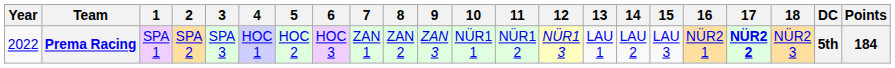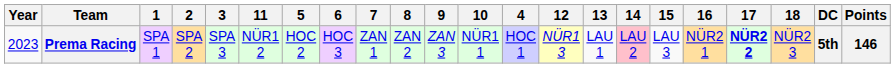 <table class="wikitable" style="text-align:center; font-size:85%;">
 <tr>
 <th>Year</th>
 <th>Team</th>
 <th>1</th>
 <th>2</th>
 <th>3</th>
-<th>4</th>
+<th>11</th>
 <th>5</th>
 <th>6</th>
 <th>7</th>
 <th>8</th>
 <th>9</th>
 <th>10</th>
-<th>11</th>
+<th>4</th>
 <th>12</th>
 <th>13</th>
 <th>14</th>
 <th>15</th>
 <th>16</th>
 <th>17</th>
 <th>18</th>
 <th>DC</th>
 <th>Points</th>
 </tr>
 <tr>
-<td><a href='#'>2022</a></td>
+<td><a href='#'>2023</a></td>
 <th nowrap><a href='#'>Prema Racing</a></th>
 <td style="background:#EFCFFF;"><a href='#'>SPA<br>1</a><br></td>
 <td style="background:#FFDF9F;"><a href='#'>SPA<br>2</a><br></td>
 <td style="background:#DFFFDF;"><a href='#'>SPA<br>3</a><br></td>
-<td style="background:#CFCFFF;"><a href='#'>HOC<br>1</a><br></td>
+<td style="background:#DFFFDF;"><a href='#'>NÜR1<br>2</a><br></td>
 <td style="background:#DFFFDF;"><a href='#'>HOC<br>2</a><br></td>
 <td style="background:#EFCFFF;"><a href='#'>HOC<br>3</a><br></td>
 <td style="background:#DFFFDF;"><a href='#'>ZAN<br>1</a><br></td>
 <td style="background:#DFFFDF;"><a href='#'>ZAN<br>2</a><br></td>
 <td style="background:#DFFFDF;"><em><a href='#'>ZAN<br>3</a></em><br></td>
 <td style="background:#DFFFDF;"><a href='#'>NÜR1<br>1</a><br></td>
-<td style="background:#DFFFDF;"><a href='#'>NÜR1<br>2</a><br></td>
+<td style="background:#CFCFFF;"><a href='#'>HOC<br>1</a><br></td>
 <td style="background:#FFFFBF;"><em><a href='#'>NÜR1<br>3</a></em><br></td>
 <td><a href='#'>LAU<br>1</a></td>
-<td><a href='#'>LAU<br>2</a></td>
+<td style="background: pink;"><a href='#'>LAU<br>2</a></td>
 <td><a href='#'>LAU<br>3</a></td>
 <td style="background:#FFDF9F;"><a href='#'>NÜR2<br>1</a><br></td>
 <td style="background:#DFFFDF;"><strong><a href='#'>NÜR2<br>2</a><br></strong></td>
 <td style="background:#FFDF9F;"><a href='#'>NÜR2<br>3</a><br></td>
 <th>5th</th>
-<th>184</th>
+<th>146</th>
 </tr>
 </table>
